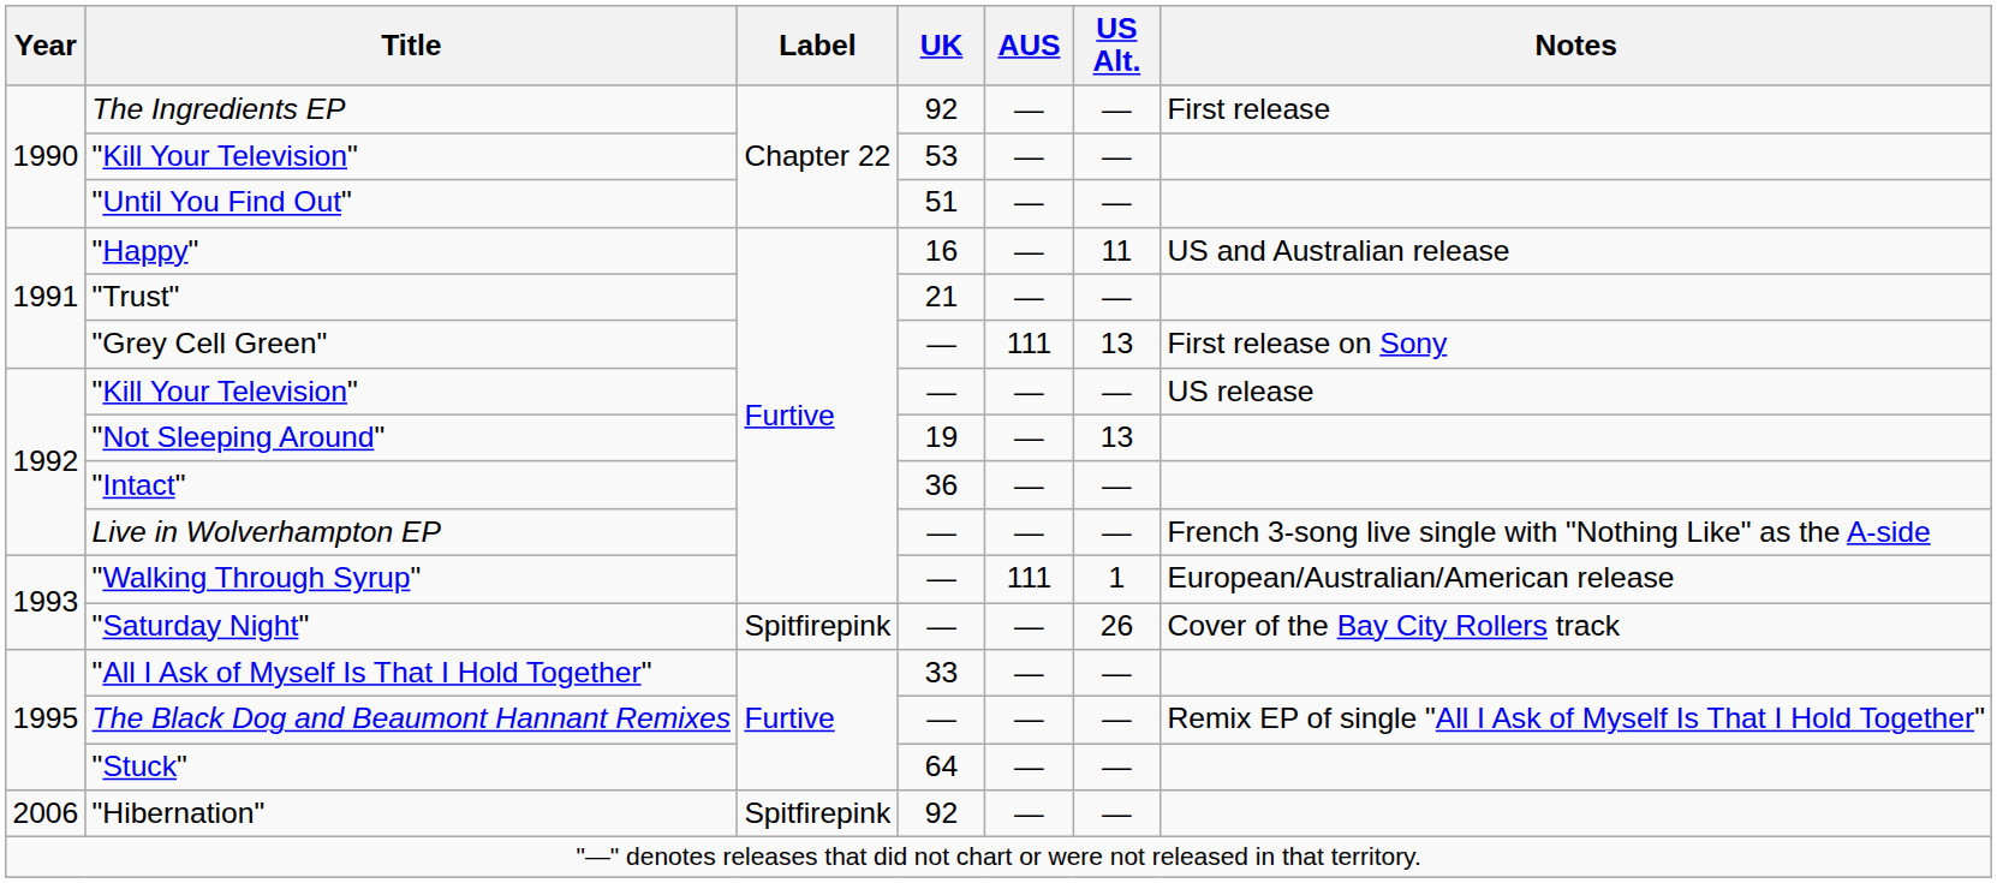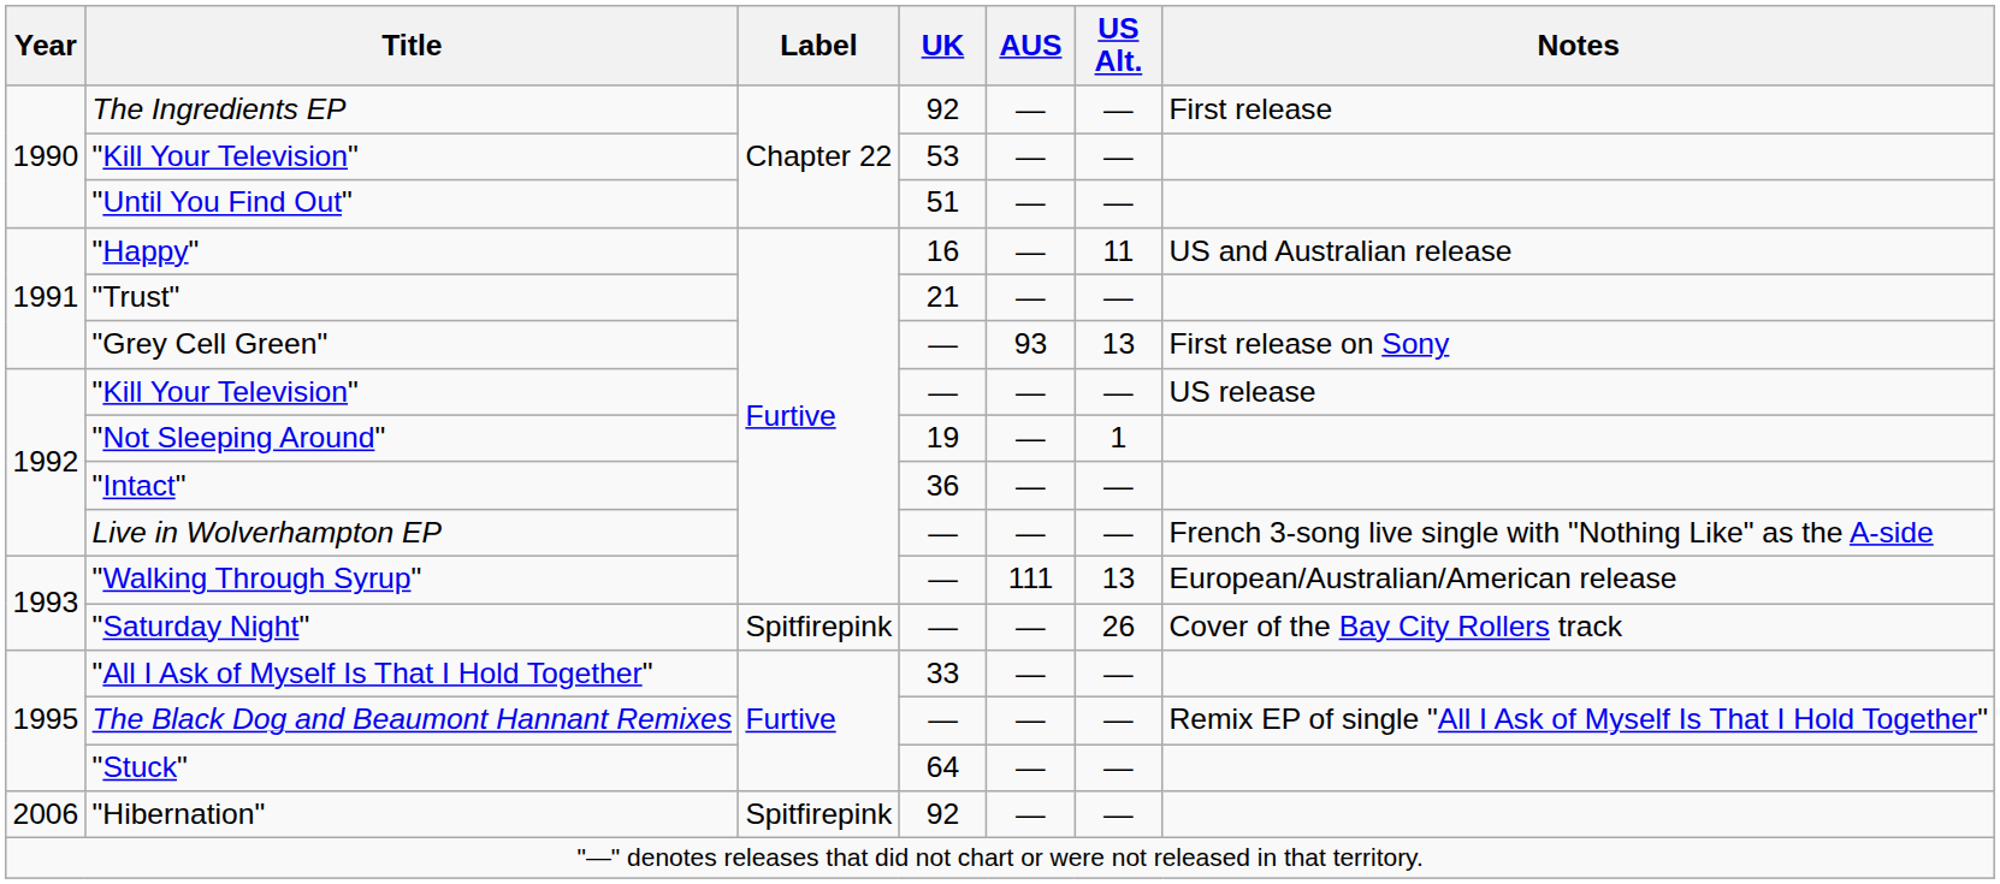 <table class="wikitable">
 <tr>
 <th>Year</th>
 <th>Title</th>
 <th>Label</th>
 <th width=40><a href='#'>UK</a><br></th>
 <th width=40><a href='#'>AUS</a><br></th>
 <th width=40><a href='#'>US Alt.</a><br></th>
 <th>Notes</th>
 </tr>
 <tr>
 <td rowspan="3">1990</td>
 <td><em>The Ingredients EP</em></td>
 <td rowspan="3">Chapter 22</td>
 <td style="text-align:center;">92</td>
 <td style="text-align:center;">—</td>
 <td style="text-align:center;">—</td>
 <td>First release</td>
 </tr>
 <tr>
 <td>"<a href='#'>Kill Your Television</a>"</td>
 <td style="text-align:center;">53</td>
 <td style="text-align:center;">—</td>
 <td style="text-align:center;">—</td>
 <td></td>
 </tr>
 <tr>
 <td>"<a href='#'>Until You Find Out</a>"</td>
 <td style="text-align:center;">51</td>
 <td style="text-align:center;">—</td>
 <td style="text-align:center;">—</td>
 <td></td>
 </tr>
 <tr>
 <td rowspan="3">1991</td>
 <td>"<a href='#'>Happy</a>"</td>
 <td rowspan="8"><a href='#'>Furtive</a></td>
 <td style="text-align:center;">16</td>
 <td style="text-align:center;">—</td>
 <td style="text-align:center;">11</td>
 <td>US and Australian release</td>
 </tr>
 <tr>
 <td>"Trust"</td>
 <td style="text-align:center;">21</td>
 <td style="text-align:center;">—</td>
 <td style="text-align:center;">—</td>
 <td></td>
 </tr>
 <tr>
 <td>"Grey Cell Green"</td>
 <td style="text-align:center;">—</td>
-<td style="text-align:center;">111</td>
+<td style="text-align:center;">93</td>
 <td style="text-align:center;">13</td>
 <td>First release on <a href='#'>Sony</a></td>
 </tr>
 <tr>
 <td rowspan="4">1992</td>
 <td>"<a href='#'>Kill Your Television</a>"</td>
 <td style="text-align:center;">—</td>
 <td style="text-align:center;">—</td>
 <td style="text-align:center;">—</td>
 <td>US release</td>
 </tr>
 <tr>
 <td>"<a href='#'>Not Sleeping Around</a>"</td>
 <td style="text-align:center;">19</td>
 <td style="text-align:center;">—</td>
-<td style="text-align:center;">13</td>
+<td style="text-align:center;">1</td>
 <td></td>
 </tr>
 <tr>
 <td>"<a href='#'>Intact</a>"</td>
 <td style="text-align:center;">36</td>
 <td style="text-align:center;">—</td>
 <td style="text-align:center;">—</td>
 <td></td>
 </tr>
 <tr>
 <td><em>Live in Wolverhampton EP</em></td>
 <td style="text-align:center;">—</td>
 <td style="text-align:center;">—</td>
 <td style="text-align:center;">—</td>
 <td>French 3-song live single with "Nothing Like" as the <a href='#'>A-side</a></td>
 </tr>
 <tr>
 <td rowspan="2">1993</td>
 <td>"<a href='#'>Walking Through Syrup</a>"</td>
 <td style="text-align:center;">—</td>
 <td style="text-align:center;">111</td>
-<td style="text-align:center;">1</td>
+<td style="text-align:center;">13</td>
 <td>European/Australian/American release</td>
 </tr>
 <tr>
 <td>"<a href='#'>Saturday Night</a>"</td>
 <td>Spitfirepink</td>
 <td style="text-align:center;">—</td>
 <td style="text-align:center;">—</td>
 <td style="text-align:center;">26</td>
 <td>Cover of the <a href='#'>Bay City Rollers</a> track</td>
 </tr>
 <tr>
 <td rowspan="3">1995</td>
 <td>"<a href='#'>All I Ask of Myself Is That I Hold Together</a>"</td>
 <td rowspan="3"><a href='#'>Furtive</a></td>
 <td style="text-align:center;">33</td>
 <td style="text-align:center;">—</td>
 <td style="text-align:center;">—</td>
 <td></td>
 </tr>
 <tr>
 <td><em><a href='#'>The Black Dog and Beaumont Hannant Remixes</a></em></td>
 <td style="text-align:center;">—</td>
 <td style="text-align:center;">—</td>
 <td style="text-align:center;">—</td>
 <td>Remix EP of single "<a href='#'>All I Ask of Myself Is That I Hold Together</a>"</td>
 </tr>
 <tr>
 <td>"<a href='#'>Stuck</a>"</td>
 <td style="text-align:center;">64</td>
 <td style="text-align:center;">—</td>
 <td style="text-align:center;">—</td>
 <td></td>
 </tr>
 <tr>
 <td>2006</td>
 <td>"Hibernation"</td>
 <td>Spitfirepink</td>
 <td style="text-align:center;">92</td>
 <td style="text-align:center;">—</td>
 <td style="text-align:center;">—</td>
 <td></td>
 </tr>
 <tr>
 <td colspan="7" style="text-align:center; font-size:85%">"—" denotes releases that did not chart or were not released in that territory.</td>
 </tr>
 </table>
